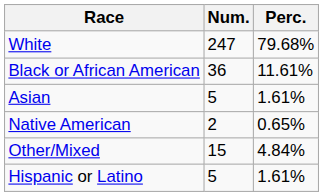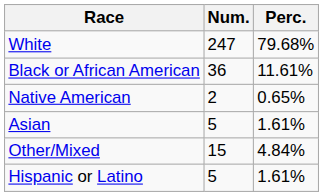 <table class="wikitable">
 <tr>
 <th>Race</th>
 <th>Num.</th>
 <th>Perc.</th>
 </tr>
 <tr>
 <td><a href='#'>White</a></td>
 <td>247</td>
 <td>79.68%</td>
 </tr>
 <tr>
 <td><a href='#'>Black or African American</a></td>
 <td>36</td>
 <td>11.61%</td>
 </tr>
 <tr>
+<td><a href='#'>Native American</a></td>
+<td>2</td>
+<td>0.65%</td>
+</tr>
+<tr>
 <td><a href='#'>Asian</a></td>
 <td>5</td>
 <td>1.61%</td>
-</tr>
-<tr>
-<td><a href='#'>Native American</a></td>
-<td>2</td>
-<td>0.65%</td>
 </tr>
 <tr>
 <td><a href='#'>Other/Mixed</a></td>
 <td>15</td>
 <td>4.84%</td>
 </tr>
 <tr>
 <td><a href='#'>Hispanic</a> or <a href='#'>Latino</a></td>
 <td>5</td>
 <td>1.61%</td>
 </tr>
 </table>
